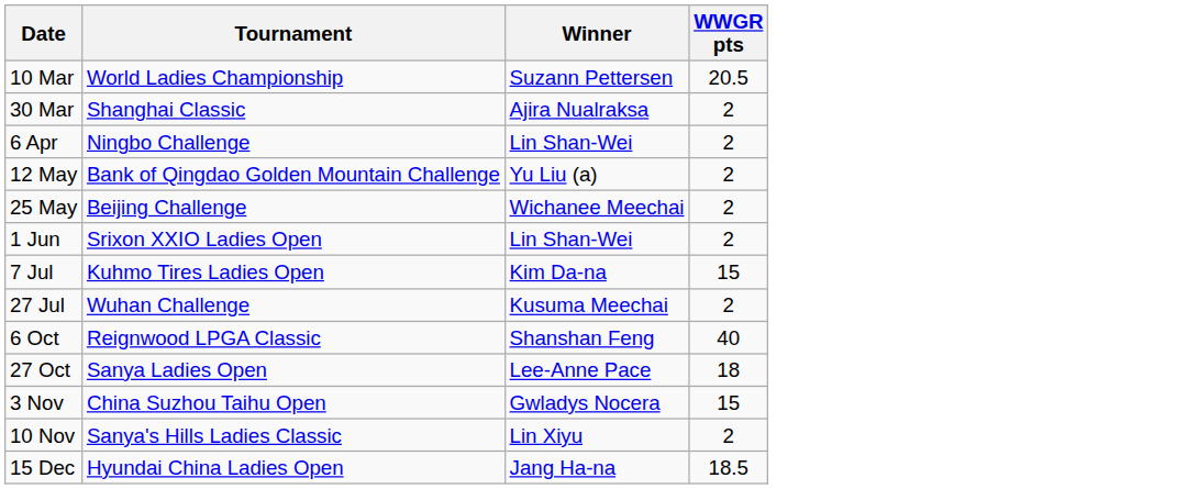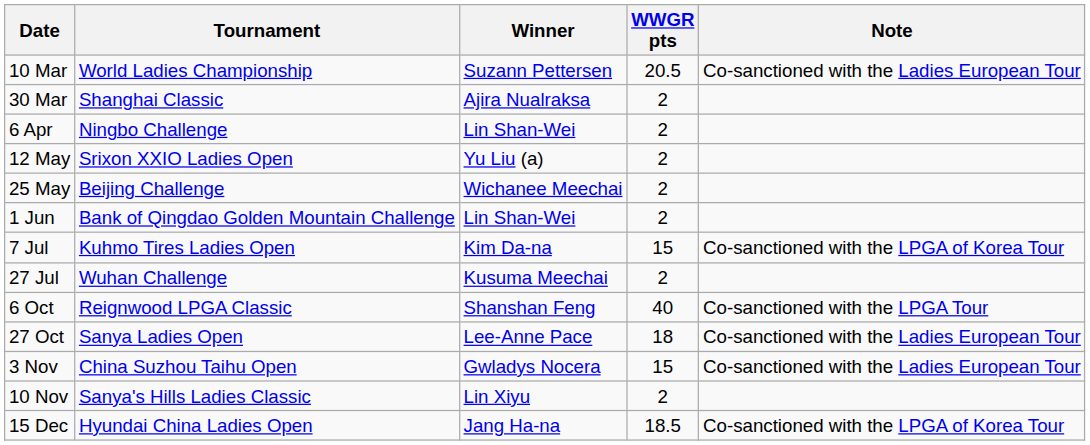 <table class="wikitable sortable" style="font-size:95%;">
 <tr>
 <th>Date</th>
 <th>Tournament</th>
 <th>Winner</th>
 <th><a href='#'>WWGR</a><br>pts</th>
+<th>Note</th>
 </tr>
 <tr>
 <td>10 Mar</td>
 <td><a href='#'>World Ladies Championship</a></td>
 <td> <a href='#'>Suzann Pettersen</a></td>
 <td align=center>20.5</td>
+<td>Co-sanctioned with the <a href='#'>Ladies European Tour</a></td>
 </tr>
 <tr>
 <td>30 Mar</td>
 <td><a href='#'>Shanghai Classic</a></td>
 <td> <a href='#'>Ajira Nualraksa</a></td>
 <td align=center>2</td>
+<td></td>
 </tr>
 <tr>
 <td>6 Apr</td>
 <td><a href='#'>Ningbo Challenge</a></td>
 <td> <a href='#'>Lin Shan-Wei</a></td>
 <td align=center>2</td>
+<td></td>
 </tr>
 <tr>
 <td>12 May</td>
-<td><a href='#'>Bank of Qingdao Golden Mountain Challenge</a></td>
+<td><a href='#'>Srixon XXIO Ladies Open</a></td>
 <td> <a href='#'>Yu Liu</a> (a)</td>
 <td align=center>2</td>
+<td></td>
 </tr>
 <tr>
 <td>25 May</td>
 <td><a href='#'>Beijing Challenge</a></td>
 <td> <a href='#'>Wichanee Meechai</a></td>
 <td align=center>2</td>
+<td></td>
 </tr>
 <tr>
 <td>1 Jun</td>
-<td><a href='#'>Srixon XXIO Ladies Open</a></td>
+<td><a href='#'>Bank of Qingdao Golden Mountain Challenge</a></td>
 <td> <a href='#'>Lin Shan-Wei </a></td>
 <td align=center>2</td>
+<td></td>
 </tr>
 <tr>
 <td>7 Jul</td>
 <td><a href='#'>Kuhmo Tires Ladies Open</a></td>
 <td> <a href='#'>Kim Da-na</a></td>
 <td align=center>15</td>
+<td>Co-sanctioned with the <a href='#'>LPGA of Korea Tour</a></td>
 </tr>
 <tr>
 <td>27 Jul</td>
 <td><a href='#'>Wuhan Challenge</a></td>
 <td> <a href='#'>Kusuma Meechai</a></td>
 <td align=center>2</td>
+<td></td>
 </tr>
 <tr>
 <td>6 Oct</td>
 <td><a href='#'>Reignwood LPGA Classic</a></td>
 <td> <a href='#'>Shanshan Feng</a></td>
 <td align=center>40</td>
+<td>Co-sanctioned with the <a href='#'>LPGA Tour</a></td>
 </tr>
 <tr>
 <td>27 Oct</td>
 <td><a href='#'>Sanya Ladies Open</a></td>
 <td> <a href='#'>Lee-Anne Pace</a></td>
 <td align=center>18</td>
+<td>Co-sanctioned with the <a href='#'>Ladies European Tour</a></td>
 </tr>
 <tr>
 <td>3 Nov</td>
 <td><a href='#'>China Suzhou Taihu Open</a></td>
 <td> <a href='#'>Gwladys Nocera</a></td>
 <td align=center>15</td>
+<td>Co-sanctioned with the <a href='#'>Ladies European Tour</a></td>
 </tr>
 <tr>
 <td>10 Nov</td>
 <td><a href='#'>Sanya's Hills Ladies Classic</a></td>
 <td> <a href='#'>Lin Xiyu</a></td>
 <td align=center>2</td>
+<td></td>
 </tr>
 <tr>
 <td>15 Dec</td>
 <td><a href='#'>Hyundai China Ladies Open</a></td>
 <td> <a href='#'>Jang Ha-na</a></td>
 <td align=center>18.5</td>
+<td>Co-sanctioned with the <a href='#'>LPGA of Korea Tour</a></td>
 </tr>
 </table>
